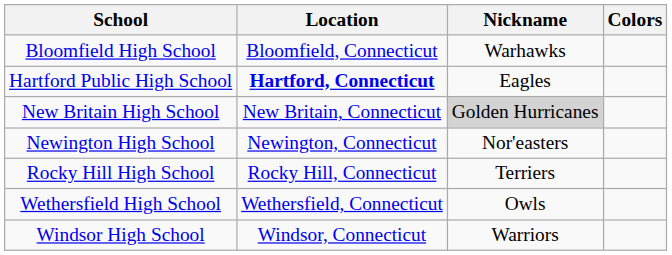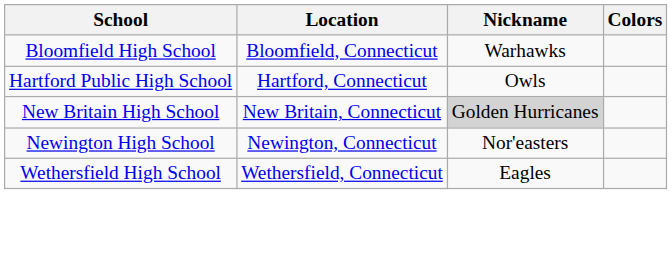 <table class="wikitable sortable" style="text-align:center">
 <tr>
 <th>School</th>
 <th>Location</th>
 <th>Nickname</th>
 <th>Colors</th>
 </tr>
 <tr>
 <td><a href='#'>Bloomfield High School</a></td>
 <td><a href='#'>Bloomfield, Connecticut</a></td>
 <td>Warhawks</td>
 <td> </td>
 </tr>
 <tr>
 <td><a href='#'>Hartford Public High School</a></td>
-<td><strong><a href='#'>Hartford, Connecticut</a></strong></td>
-<td>Eagles</td>
+<td><a href='#'>Hartford, Connecticut</a></td>
+<td>Owls</td>
 <td> </td>
 </tr>
 <tr>
 <td><a href='#'>New Britain High School</a></td>
 <td><a href='#'>New Britain, Connecticut</a></td>
 <td style="background: lightgrey;">Golden Hurricanes</td>
 <td> </td>
 </tr>
 <tr>
 <td><a href='#'>Newington High School</a></td>
 <td><a href='#'>Newington, Connecticut</a></td>
 <td>Nor'easters</td>
 <td> </td>
 </tr>
 <tr>
-<td><a href='#'>Rocky Hill High School</a></td>
-<td><a href='#'>Rocky Hill, Connecticut</a></td>
-<td>Terriers</td>
-<td>  </td>
-</tr>
-<tr>
 <td><a href='#'>Wethersfield High School</a></td>
 <td><a href='#'>Wethersfield, Connecticut</a></td>
-<td>Owls</td>
-<td> </td>
-</tr>
-<tr>
-<td><a href='#'>Windsor High School</a></td>
-<td><a href='#'>Windsor, Connecticut</a></td>
-<td>Warriors</td>
+<td>Eagles</td>
 <td> </td>
 </tr>
 </table>
